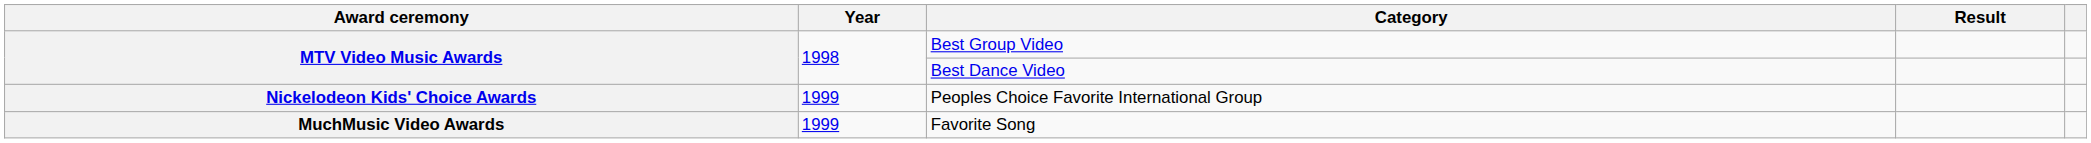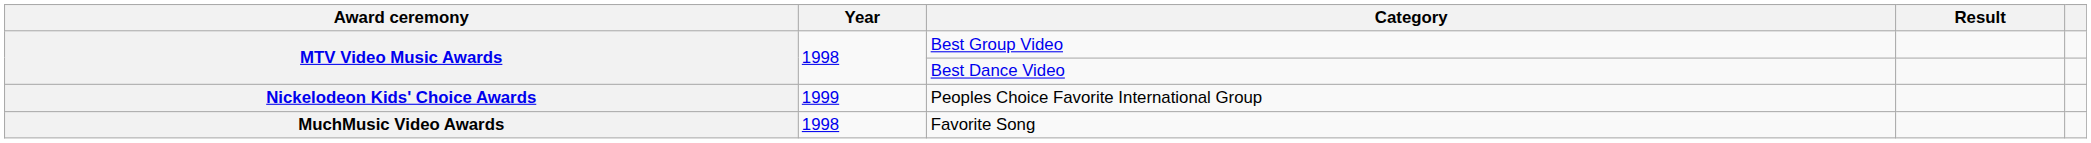 <table class="wikitable sortable plainrowheaders" style="width: 100%;">
 <tr>
 <th scope="col">Award ceremony</th>
 <th scope="col">Year</th>
 <th scope="col">Category </th>
 <th scope="col">Result</th>
 <th scope="col" class="unsortable"></th>
 </tr>
 <tr>
 <th scope="row" rowspan="2"><a href='#'>MTV Video Music Awards</a></th>
 <td rowspan="2"><a href='#'>1998</a></td>
 <td><a href='#'>Best Group Video</a></td>
 <td></td>
 <td style="text-align:center;"></td>
 </tr>
 <tr>
 <td><a href='#'>Best Dance Video</a></td>
 <td></td>
 <td style="text-align:center;"></td>
 </tr>
 <tr>
 <th scope="row"><a href='#'>Nickelodeon Kids' Choice Awards</a></th>
 <td><a href='#'>1999</a></td>
 <td>Peoples Choice Favorite International Group</td>
 <td></td>
 <td style="text-align:center;"></td>
 </tr>
 <tr>
 <th scope="row">MuchMusic Video Awards</th>
-<td><a href='#'>1999</a></td>
+<td><a href='#'>1998</a></td>
 <td>Favorite Song</td>
 <td></td>
 <td style="text-align:center;"></td>
 </tr>
 </table>
